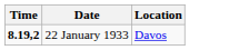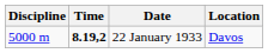 <table class='wikitable'>
 <tr>
+<th>Discipline</th>
 <th>Time</th>
 <th>Date</th>
 <th>Location</th>
 </tr>
 <tr>
+<td><a href='#'>5000 m</a></td>
 <td><strong>8.19,2</strong></td>
 <td>22 January 1933</td>
 <td align=left><a href='#'>Davos</a></td>
 </tr>
 </table>
